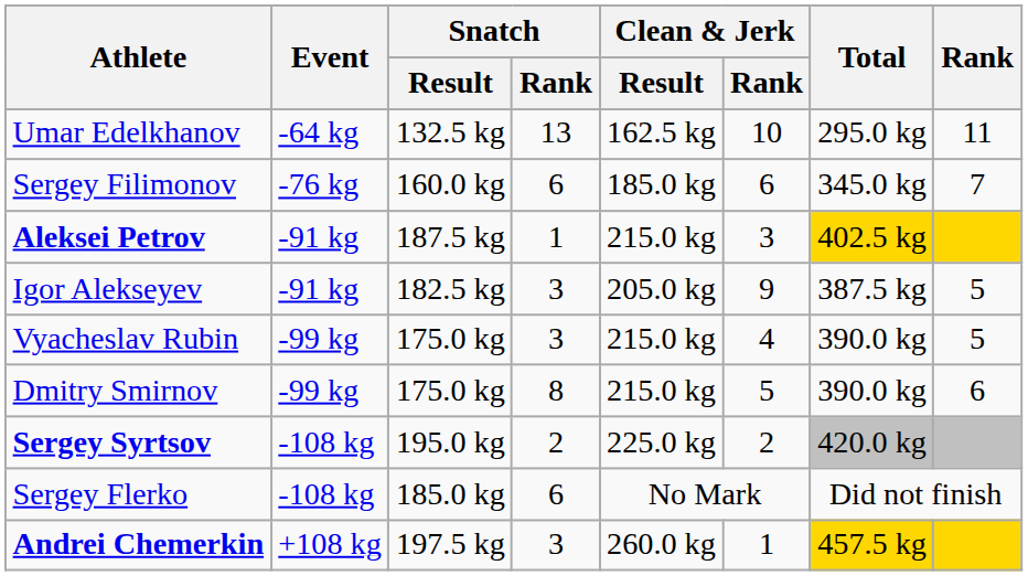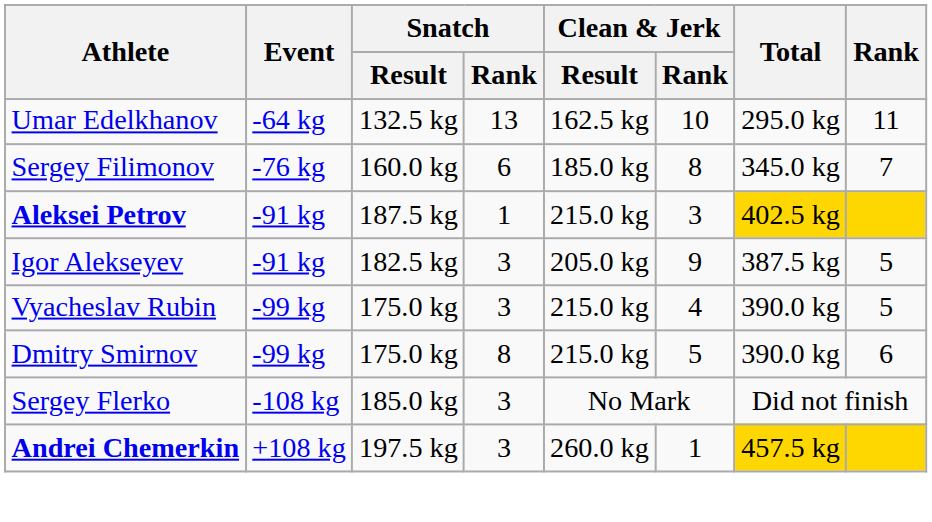 <table class="wikitable" style="font-size:90%">
 <tr>
 <th rowspan="2">Athlete</th>
 <th rowspan="2">Event</th>
 <th colspan="2">Snatch</th>
 <th colspan="2">Clean & Jerk</th>
 <th rowspan="2">Total</th>
 <th rowspan="2">Rank</th>
 </tr>
 <tr>
 <th>Result</th>
 <th>Rank</th>
 <th>Result</th>
 <th>Rank</th>
 </tr>
 <tr>
 <td><a href='#'>Umar Edelkhanov</a></td>
 <td><a href='#'>-64 kg</a></td>
 <td align="center">132.5 kg</td>
 <td align="center">13</td>
 <td align="center">162.5 kg</td>
 <td align="center">10</td>
 <td align="center">295.0 kg</td>
 <td align="center">11</td>
 </tr>
 <tr>
 <td><a href='#'>Sergey Filimonov</a></td>
 <td><a href='#'>-76 kg</a></td>
 <td align="center">160.0 kg</td>
 <td align="center">6</td>
 <td align="center">185.0 kg</td>
-<td align="center">6</td>
+<td align="center">8</td>
 <td align="center">345.0 kg</td>
 <td align="center">7</td>
 </tr>
 <tr>
 <td><strong><a href='#'>Aleksei Petrov</a></strong></td>
 <td><a href='#'>-91 kg</a></td>
 <td align="center">187.5 kg</td>
 <td align="center">1</td>
 <td align="center">215.0 kg</td>
 <td align="center">3</td>
 <td align="center" bgcolor=gold>402.5 kg</td>
 <td align="center" bgcolor=gold></td>
 </tr>
 <tr>
 <td><a href='#'>Igor Alekseyev</a></td>
 <td><a href='#'>-91 kg</a></td>
 <td align="center">182.5 kg</td>
 <td align="center">3</td>
 <td align="center">205.0 kg</td>
 <td align="center">9</td>
 <td align="center">387.5 kg</td>
 <td align="center">5</td>
 </tr>
 <tr>
 <td><a href='#'>Vyacheslav Rubin</a></td>
 <td><a href='#'>-99 kg</a></td>
 <td align="center">175.0 kg</td>
 <td align="center">3</td>
 <td align="center">215.0 kg</td>
 <td align="center">4</td>
 <td align="center">390.0 kg</td>
 <td align="center">5</td>
 </tr>
 <tr>
 <td><a href='#'>Dmitry Smirnov</a></td>
 <td><a href='#'>-99 kg</a></td>
 <td align="center">175.0 kg</td>
 <td align="center">8</td>
 <td align="center">215.0 kg</td>
 <td align="center">5</td>
 <td align="center">390.0 kg</td>
 <td align="center">6</td>
 </tr>
 <tr>
-<td><strong><a href='#'>Sergey Syrtsov</a></strong></td>
-<td><a href='#'>-108 kg</a></td>
-<td align="center">195.0 kg</td>
-<td align="center">2</td>
-<td align="center">225.0 kg</td>
-<td align="center">2</td>
-<td align="center" bgcolor=silver>420.0 kg</td>
-<td align="center" bgcolor=silver></td>
-</tr>
-<tr>
 <td><a href='#'>Sergey Flerko</a></td>
 <td><a href='#'>-108 kg</a></td>
 <td align="center">185.0 kg</td>
-<td align="center">6</td>
+<td align="center">3</td>
 <td colspan=2 align="center">No Mark</td>
 <td colspan=2 align="center">Did not finish</td>
 </tr>
 <tr>
 <td><strong><a href='#'>Andrei Chemerkin</a></strong></td>
 <td><a href='#'>+108 kg</a></td>
 <td align="center">197.5 kg</td>
 <td align="center">3</td>
 <td align="center">260.0 kg</td>
 <td align="center">1</td>
 <td align="center" bgcolor=gold>457.5 kg</td>
 <td align="center" bgcolor=gold></td>
 </tr>
 </table>
